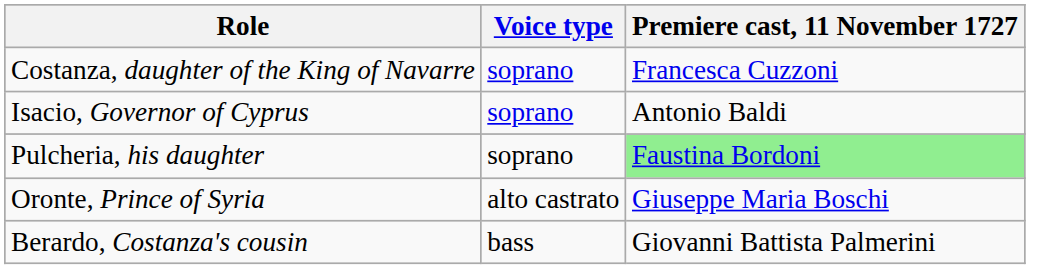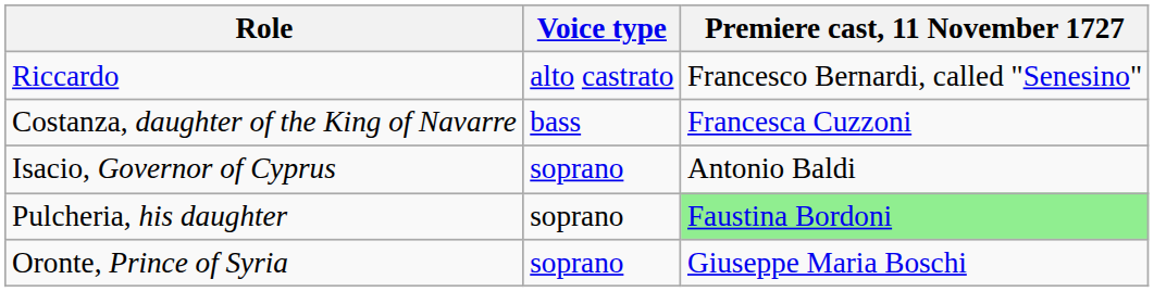 <table class="wikitable">
 <tr>
 <th>Role</th>
 <th><a href='#'>Voice type</a></th>
 <th>Premiere cast, 11 November 1727</th>
 </tr>
 <tr>
+<td><a href='#'>Riccardo</a></td>
+<td><a href='#'>alto</a> <a href='#'>castrato</a></td>
+<td>Francesco Bernardi, called "<a href='#'>Senesino</a>"</td>
+</tr>
+<tr>
 <td>Costanza, <em>daughter of the King of Navarre</em></td>
-<td><a href='#'>soprano</a></td>
+<td><a href='#'>bass</a></td>
 <td><a href='#'>Francesca Cuzzoni</a></td>
 </tr>
 <tr>
 <td>Isacio, <em>Governor of Cyprus</em></td>
 <td><a href='#'>soprano</a></td>
 <td>Antonio Baldi</td>
 </tr>
 <tr>
 <td>Pulcheria, <em>his daughter</em></td>
 <td>soprano</td>
 <td style="background: lightgreen;"><a href='#'>Faustina Bordoni</a></td>
 </tr>
 <tr>
 <td>Oronte, <em>Prince of Syria</em></td>
-<td>alto castrato</td>
+<td><a href='#'>soprano</a></td>
 <td><a href='#'>Giuseppe Maria Boschi</a></td>
 </tr>
-<tr>
-<td>Berardo, <em>Costanza's cousin</em></td>
-<td>bass</td>
-<td>Giovanni Battista Palmerini</td>
-</tr>
 </table>
